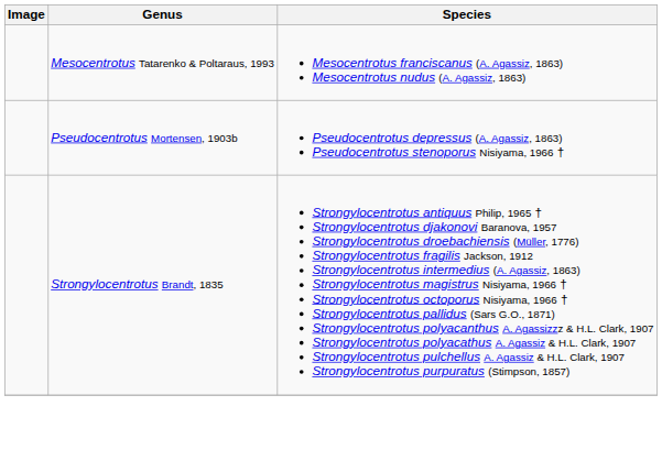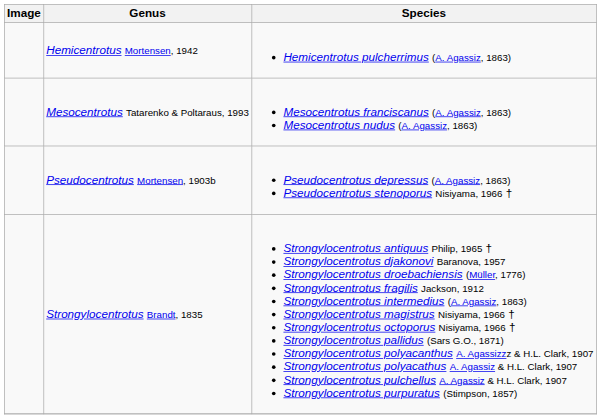 <table class="wikitable">
 <tr>
 <th>Image</th>
 <th>Genus</th>
 <th>Species</th>
+</tr>
+<tr>
+<td></td>
+<td><em><a href='#'>Hemicentrotus</a></em> <small><a href='#'>Mortensen</a>, 1942</small></td>
+<td><br><ul><li><em><a href='#'>Hemicentrotus pulcherrimus</a></em> <small>(<a href='#'>A. Agassiz</a>, 1863)</small></li></ul></td>
 </tr>
 <tr>
 <td></td>
 <td><em><a href='#'>Mesocentrotus</a></em> <small>Tatarenko & Poltaraus, 1993</small></td>
 <td><br><ul><li><em><a href='#'>Mesocentrotus franciscanus</a></em> <small>(<a href='#'>A. Agassiz</a>, 1863)</small></li><li><em><a href='#'>Mesocentrotus nudus</a></em> <small>(<a href='#'>A. Agassiz</a>, 1863)</small></li></ul></td>
 </tr>
 <tr>
 <td></td>
 <td><em><a href='#'>Pseudocentrotus</a></em> <small><a href='#'>Mortensen</a>, 1903b</small></td>
 <td><br><ul><li><em><a href='#'>Pseudocentrotus depressus</a></em> <small>(<a href='#'>A. Agassiz</a>, 1863)</small></li><li><em><a href='#'>Pseudocentrotus stenoporus</a></em> <small>Nisiyama, 1966</small> †</li></ul></td>
 </tr>
 <tr>
 <td></td>
 <td><em><a href='#'>Strongylocentrotus</a></em> <small><a href='#'>Brandt</a>, 1835</small></td>
 <td><br><ul><li><em><a href='#'>Strongylocentrotus antiquus</a></em> <small>Philip, 1965</small> †</li><li><em><a href='#'>Strongylocentrotus djakonovi</a></em> <small>Baranova, 1957</small></li><li><em><a href='#'>Strongylocentrotus droebachiensis</a></em> <small>(<a href='#'>Müller</a>, 1776)</small></li><li><em><a href='#'>Strongylocentrotus fragilis</a></em> <small>Jackson, 1912</small></li><li><em><a href='#'>Strongylocentrotus intermedius</a></em> <small>(<a href='#'>A. Agassiz</a>, 1863)</small></li><li><em><a href='#'>Strongylocentrotus magistrus</a></em> <small>Nisiyama, 1966</small> †</li><li><em><a href='#'>Strongylocentrotus octoporus</a></em> <small>Nisiyama, 1966</small> †</li><li><em><a href='#'>Strongylocentrotus pallidus</a></em> <small>(Sars G.O., 1871)</small></li><li><em><a href='#'>Strongylocentrotus polyacanthus</a></em> <small><a href='#'>A. Agassizz</a>z & H.L. Clark, 1907</small></li><li><em><a href='#'>Strongylocentrotus polyacathus</a></em> <small><a href='#'>A. Agassiz</a> & H.L. Clark, 1907</small></li><li><em><a href='#'>Strongylocentrotus pulchellus</a></em> <small><a href='#'>A. Agassiz</a> & H.L. Clark, 1907</small></li><li><em><a href='#'>Strongylocentrotus purpuratus</a></em> <small>(Stimpson, 1857)</small></li></ul></td>
 </tr>
 <tr>
 </tr>
 </table>
